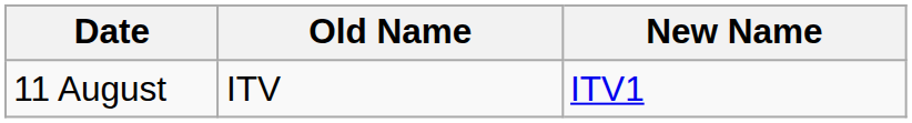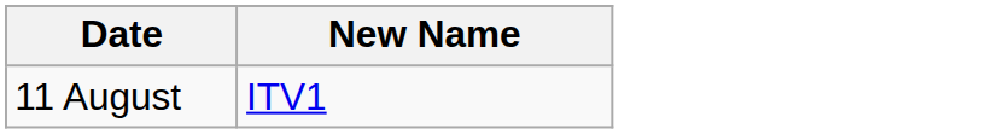 <table class="wikitable">
 <tr>
 <th width=90>Date</th>
-<th width=150>Old Name</th>
 <th width=150>New Name</th>
 </tr>
 <tr>
 <td>11 August</td>
-<td>ITV</td>
 <td><a href='#'>ITV1</a></td>
 </tr>
 </table>
